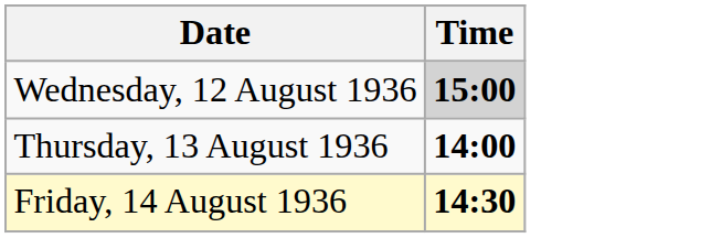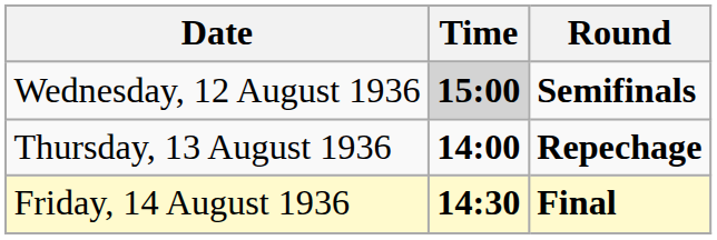 <table class="wikitable">
 <tr>
 <th>Date</th>
 <th>Time</th>
+<th>Round</th>
 </tr>
 <tr>
 <td>Wednesday, 12 August 1936</td>
 <td style="background: lightgrey;"><strong>15:00</strong></td>
+<td><strong>Semifinals</strong></td>
 </tr>
 <tr>
 <td>Thursday, 13 August 1936</td>
 <td><strong>14:00</strong></td>
+<td><strong>Repechage</strong></td>
 </tr>
 <tr style=background:lemonchiffon>
 <td>Friday, 14 August 1936</td>
 <td><strong>14:30</strong></td>
+<td><strong>Final</strong></td>
 </tr>
 </table>
